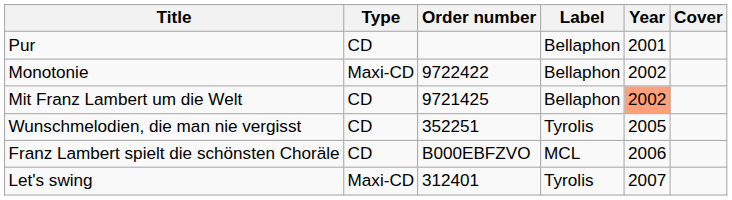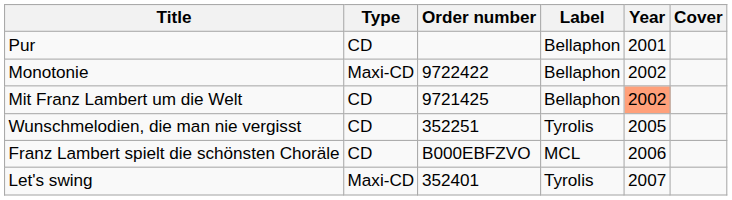 <table class="wikitable sortable">
 <tr>
 <th>Title</th>
 <th>Type</th>
 <th>Order number</th>
 <th>Label</th>
 <th>Year</th>
 <th>Cover</th>
 </tr>
 <tr>
 <td>Pur</td>
 <td>CD</td>
 <td></td>
 <td>Bellaphon</td>
 <td>2001</td>
 <td></td>
 </tr>
 <tr>
 <td>Monotonie</td>
 <td>Maxi-CD</td>
 <td>9722422</td>
 <td>Bellaphon</td>
 <td>2002</td>
 <td></td>
 </tr>
 <tr>
 <td>Mit Franz Lambert um die Welt</td>
 <td>CD</td>
 <td>9721425</td>
 <td>Bellaphon</td>
 <td style="background: lightsalmon;">2002</td>
 <td></td>
 </tr>
 <tr>
 <td>Wunschmelodien, die man nie vergisst</td>
 <td>CD</td>
 <td>352251</td>
 <td>Tyrolis</td>
 <td>2005</td>
 <td></td>
 </tr>
 <tr>
 <td>Franz Lambert spielt die schönsten Choräle</td>
 <td>CD</td>
 <td>B000EBFZVO</td>
 <td>MCL</td>
 <td>2006</td>
 <td></td>
 </tr>
 <tr>
 <td>Let's swing</td>
 <td>Maxi-CD</td>
-<td>312401</td>
+<td>352401</td>
 <td>Tyrolis</td>
 <td>2007</td>
 <td></td>
 </tr>
 </table>
